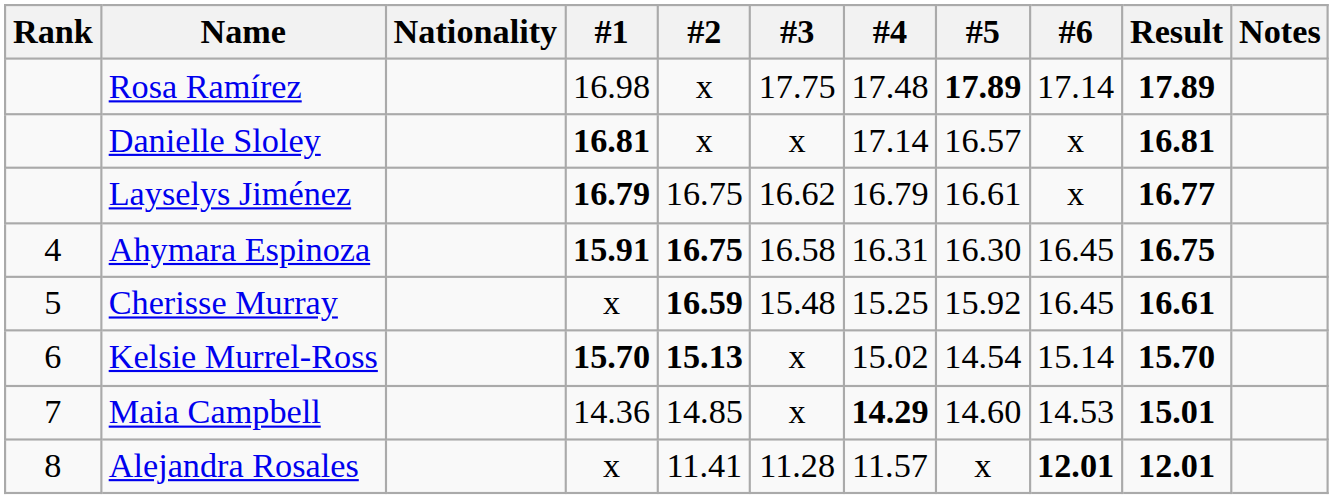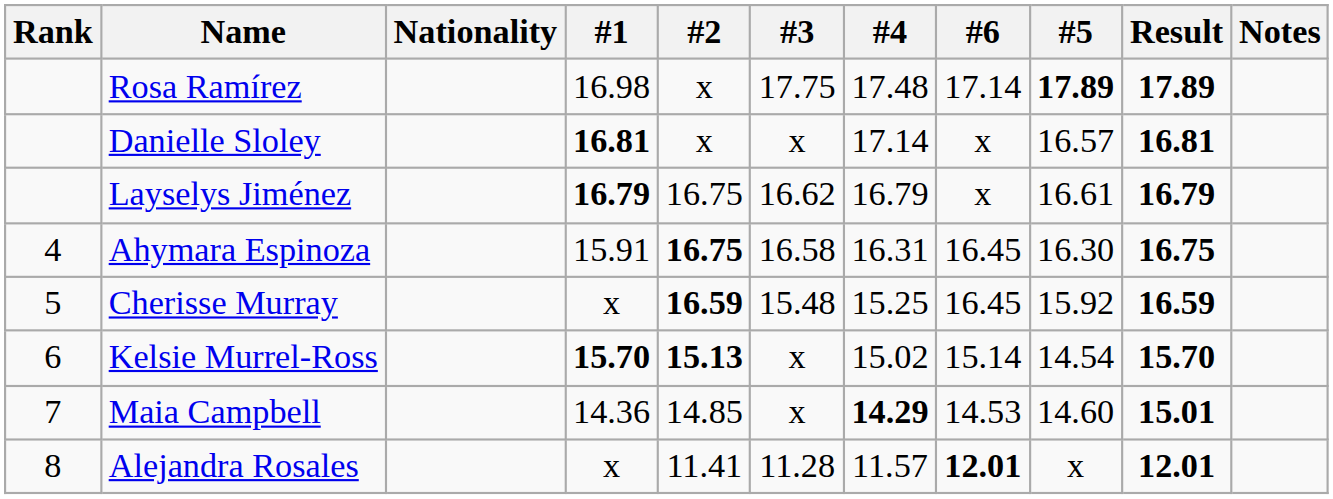 <table class="wikitable sortable" style="text-align:center">
 <tr>
 <th>Rank</th>
 <th>Name</th>
 <th>Nationality</th>
 <th>#1</th>
 <th>#2</th>
 <th>#3</th>
 <th>#4</th>
+<th>#6</th>
 <th>#5</th>
-<th>#6</th>
 <th>Result</th>
 <th>Notes</th>
 </tr>
 <tr>
 <td></td>
 <td align=left><a href='#'>Rosa Ramírez</a></td>
 <td align=left></td>
 <td>16.98</td>
 <td>x</td>
 <td>17.75</td>
 <td>17.48</td>
+<td>17.14</td>
 <td><strong>17.89</strong></td>
-<td>17.14</td>
 <td><strong>17.89</strong></td>
 <td></td>
 </tr>
 <tr>
 <td></td>
 <td align=left><a href='#'>Danielle Sloley</a></td>
 <td align=left></td>
 <td><strong>16.81</strong></td>
 <td>x</td>
 <td>x</td>
 <td>17.14</td>
+<td>x</td>
 <td>16.57</td>
-<td>x</td>
 <td><strong>16.81</strong></td>
 <td></td>
 </tr>
 <tr>
 <td></td>
 <td align=left><a href='#'>Layselys Jiménez</a></td>
 <td align=left></td>
 <td><strong>16.79</strong></td>
 <td>16.75</td>
 <td>16.62</td>
 <td>16.79</td>
+<td>x</td>
 <td>16.61</td>
-<td>x</td>
-<td><strong>16.77</strong></td>
+<td><strong>16.79</strong></td>
 <td></td>
 </tr>
 <tr>
 <td>4</td>
 <td align=left><a href='#'>Ahymara Espinoza</a></td>
 <td align=left></td>
-<td><strong>15.91</strong></td>
+<td>15.91</td>
 <td><strong>16.75</strong></td>
 <td>16.58</td>
 <td>16.31</td>
+<td>16.45</td>
 <td>16.30</td>
-<td>16.45</td>
 <td><strong>16.75</strong></td>
 <td></td>
 </tr>
 <tr>
 <td>5</td>
 <td align=left><a href='#'>Cherisse Murray</a></td>
 <td align=left></td>
 <td>x</td>
 <td><strong>16.59</strong></td>
 <td>15.48</td>
 <td>15.25</td>
+<td>16.45</td>
 <td>15.92</td>
-<td>16.45</td>
-<td><strong>16.61</strong></td>
+<td><strong>16.59</strong></td>
 <td></td>
 </tr>
 <tr>
 <td>6</td>
 <td align=left><a href='#'>Kelsie Murrel-Ross</a></td>
 <td align=left></td>
 <td><strong>15.70</strong></td>
 <td><strong>15.13</strong></td>
 <td>x</td>
 <td>15.02</td>
+<td>15.14</td>
 <td>14.54</td>
-<td>15.14</td>
 <td><strong>15.70</strong></td>
 <td></td>
 </tr>
 <tr>
 <td>7</td>
 <td align=left><a href='#'>Maia Campbell</a></td>
 <td align=left></td>
 <td>14.36</td>
 <td>14.85</td>
 <td>x</td>
 <td><strong>14.29</strong></td>
+<td>14.53</td>
 <td>14.60</td>
-<td>14.53</td>
 <td><strong>15.01</strong></td>
 <td></td>
 </tr>
 <tr>
 <td>8</td>
 <td align=left><a href='#'>Alejandra Rosales</a></td>
 <td align=left></td>
 <td>x</td>
 <td>11.41</td>
 <td>11.28</td>
 <td>11.57</td>
+<td><strong>12.01</strong></td>
 <td>x</td>
-<td><strong>12.01</strong></td>
 <td><strong>12.01</strong></td>
 <td></td>
 </tr>
 </table>
